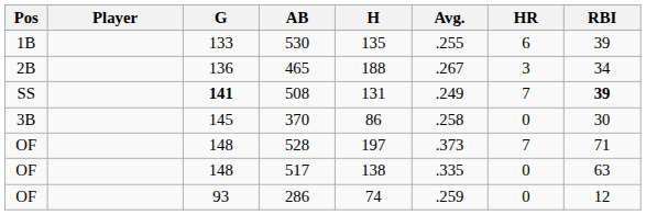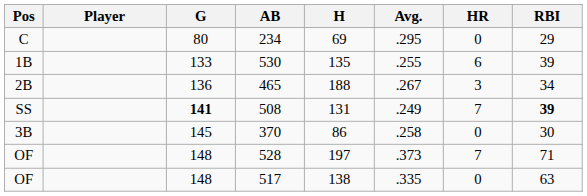 <table class="wikitable sortable">
 <tr>
 <th bgcolor="#DDDDFF" width="5%">Pos</th>
 <th bgcolor="#DDDDFF" width="16%">Player</th>
 <th bgcolor="#DDDDFF" width="9%">G</th>
 <th bgcolor="#DDDDFF" width="9%">AB</th>
 <th bgcolor="#DDDDFF" width="9%">H</th>
 <th bgcolor="#DDDDFF" width="9%">Avg.</th>
 <th bgcolor="#DDDDFF" width="9%">HR</th>
 <th bgcolor="#DDDDFF" width="9%">RBI</th>
+</tr>
+<tr align="center">
+<td>C</td>
+<td></td>
+<td>80</td>
+<td>234</td>
+<td>69</td>
+<td>.295</td>
+<td>0</td>
+<td>29</td>
 </tr>
 <tr align="center">
 <td>1B</td>
 <td></td>
 <td>133</td>
 <td>530</td>
 <td>135</td>
 <td>.255</td>
 <td>6</td>
 <td>39</td>
 </tr>
 <tr align="center">
 <td>2B</td>
 <td></td>
 <td>136</td>
 <td>465</td>
 <td>188</td>
 <td>.267</td>
 <td>3</td>
 <td>34</td>
 </tr>
 <tr align="center">
 <td>SS</td>
 <td></td>
 <td><strong>141</strong></td>
 <td>508</td>
 <td>131</td>
 <td>.249</td>
 <td>7</td>
 <td><strong>39</strong></td>
 </tr>
 <tr align="center">
 <td>3B</td>
 <td></td>
 <td>145</td>
 <td>370</td>
 <td>86</td>
 <td>.258</td>
 <td>0</td>
 <td>30</td>
 </tr>
 <tr align="center">
 <td>OF</td>
 <td></td>
 <td>148</td>
 <td>528</td>
 <td>197</td>
 <td>.373</td>
 <td>7</td>
 <td>71</td>
 </tr>
 <tr align="center">
 <td>OF</td>
 <td></td>
 <td>148</td>
 <td>517</td>
 <td>138</td>
 <td>.335</td>
 <td>0</td>
 <td>63</td>
 </tr>
-<tr align="center">
-<td>OF</td>
-<td></td>
-<td>93</td>
-<td>286</td>
-<td>74</td>
-<td>.259</td>
-<td>0</td>
-<td>12</td>
-</tr>
 </table>
